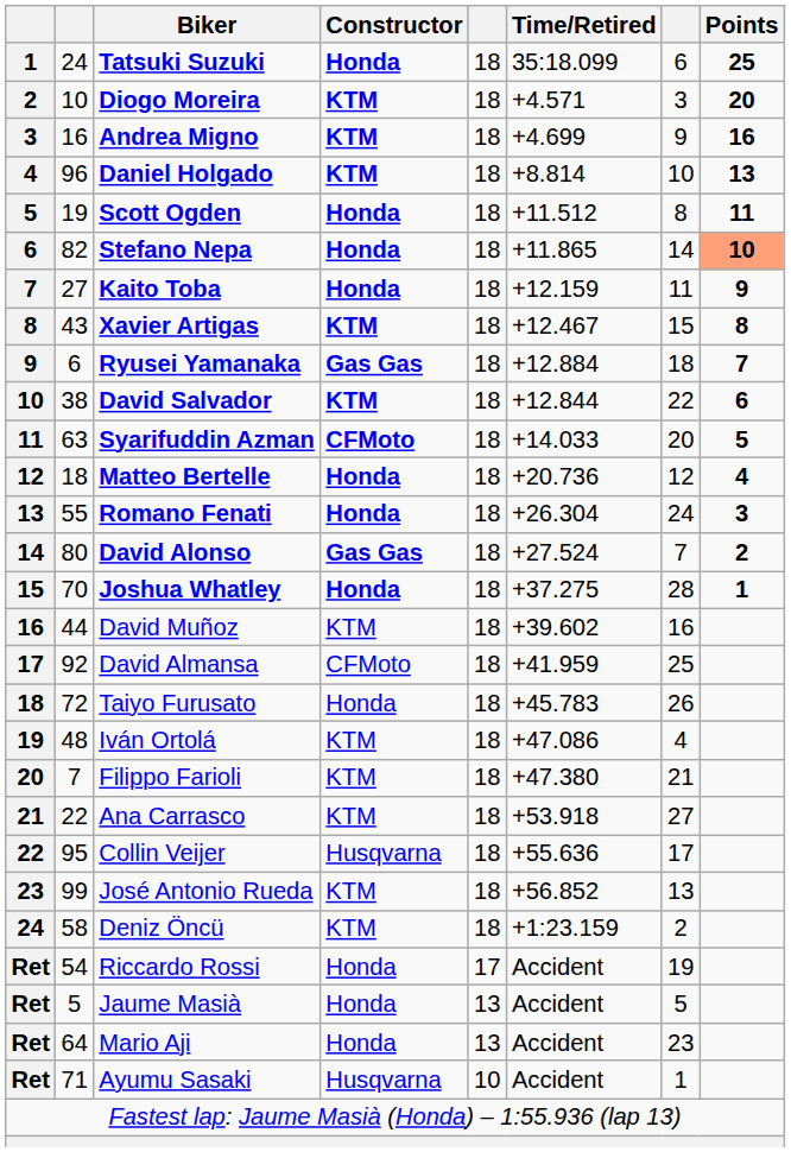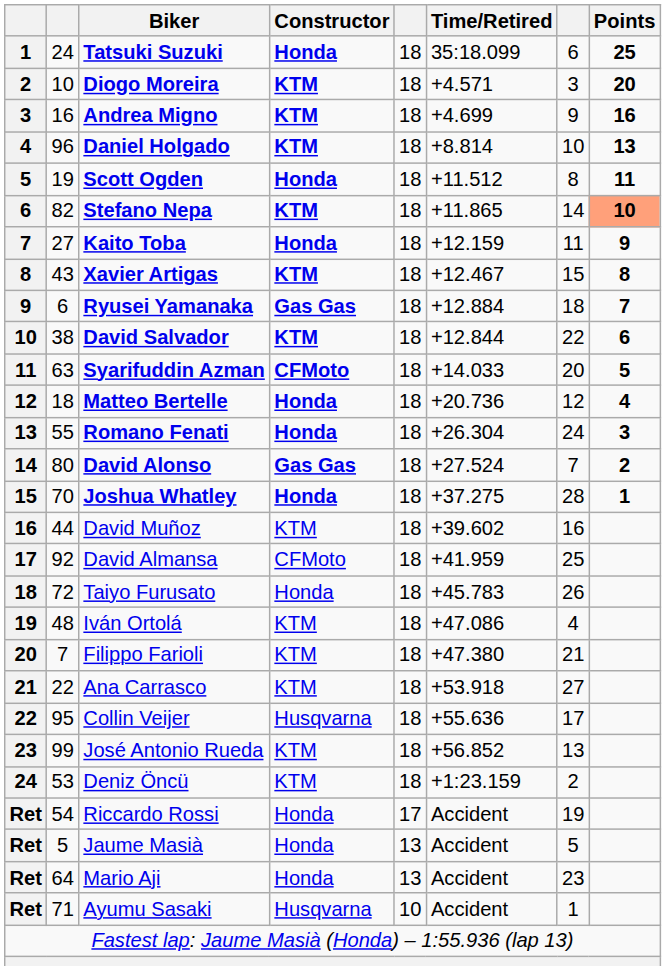 <table class="wikitable sortable" style="font-size: 85%;">
 <tr>
 <th scope="col"></th>
 <th scope="col"></th>
 <th scope="col">Biker</th>
 <th scope="col">Constructor</th>
 <th scope="col" class="unsortable"></th>
 <th scope="col" class="unsortable">Time/Retired</th>
 <th scope="col"></th>
 <th scope="col">Points</th>
 </tr>
 <tr>
 <th scope="row">1</th>
 <td align="center">24</td>
 <td> <strong><a href='#'>Tatsuki Suzuki</a></strong></td>
 <td><strong><a href='#'>Honda</a></strong></td>
 <td>18</td>
 <td>35:18.099</td>
 <td align="center">6</td>
 <td align="center"><strong>25</strong></td>
 </tr>
 <tr>
 <th scope="row">2</th>
 <td align="center">10</td>
 <td> <strong><a href='#'>Diogo Moreira</a></strong></td>
 <td><strong><a href='#'>KTM</a></strong></td>
 <td>18</td>
 <td>+4.571</td>
 <td align="center">3</td>
 <td align="center"><strong>20</strong></td>
 </tr>
 <tr>
 <th scope="row">3</th>
 <td align="center">16</td>
 <td> <strong><a href='#'>Andrea Migno</a></strong></td>
 <td><strong><a href='#'>KTM</a></strong></td>
 <td>18</td>
 <td>+4.699</td>
 <td align="center">9</td>
 <td align="center"><strong>16</strong></td>
 </tr>
 <tr>
 <th scope="row">4</th>
 <td align="center">96</td>
 <td> <strong><a href='#'>Daniel Holgado</a></strong></td>
 <td><strong><a href='#'>KTM</a></strong></td>
 <td>18</td>
 <td>+8.814</td>
 <td align="center">10</td>
 <td align="center"><strong>13</strong></td>
 </tr>
 <tr>
 <th scope="row">5</th>
 <td align="center">19</td>
 <td> <strong><a href='#'>Scott Ogden</a></strong></td>
 <td><strong><a href='#'>Honda</a></strong></td>
 <td>18</td>
 <td>+11.512</td>
 <td align="center">8</td>
 <td align="center"><strong>11</strong></td>
 </tr>
 <tr>
 <th scope="row">6</th>
 <td align="center">82</td>
 <td> <strong><a href='#'>Stefano Nepa</a></strong></td>
-<td><strong><a href='#'>Honda</a></strong></td>
+<td><strong><a href='#'>KTM</a></strong></td>
 <td>18</td>
 <td>+11.865</td>
 <td align="center">14</td>
 <td align="center" style="background: lightsalmon;"><strong>10</strong></td>
 </tr>
 <tr>
 <th scope="row">7</th>
 <td align="center">27</td>
 <td> <strong><a href='#'>Kaito Toba</a></strong></td>
 <td><strong><a href='#'>Honda</a></strong></td>
 <td>18</td>
 <td>+12.159</td>
 <td align="center">11</td>
 <td align="center"><strong>9</strong></td>
 </tr>
 <tr>
 <th scope="row">8</th>
 <td align="center">43</td>
 <td> <strong><a href='#'>Xavier Artigas</a></strong></td>
 <td><strong><a href='#'>KTM</a></strong></td>
 <td>18</td>
 <td>+12.467</td>
 <td align="center">15</td>
 <td align="center"><strong>8</strong></td>
 </tr>
 <tr>
 <th scope="row">9</th>
 <td align="center">6</td>
 <td> <strong><a href='#'>Ryusei Yamanaka</a></strong></td>
 <td><strong><a href='#'>Gas Gas</a></strong></td>
 <td>18</td>
 <td>+12.884</td>
 <td align="center">18</td>
 <td align="center"><strong>7</strong></td>
 </tr>
 <tr>
 <th scope="row">10</th>
 <td align="center">38</td>
 <td> <strong><a href='#'>David Salvador</a></strong></td>
 <td><strong><a href='#'>KTM</a></strong></td>
 <td>18</td>
 <td>+12.844</td>
 <td align="center">22</td>
 <td align="center"><strong>6</strong></td>
 </tr>
 <tr>
 <th scope="row">11</th>
 <td align="center">63</td>
 <td> <strong><a href='#'>Syarifuddin Azman</a></strong></td>
 <td><strong><a href='#'>CFMoto</a></strong></td>
 <td>18</td>
 <td>+14.033</td>
 <td align="center">20</td>
 <td align="center"><strong>5</strong></td>
 </tr>
 <tr>
 <th scope="row">12</th>
 <td align="center">18</td>
 <td> <strong><a href='#'>Matteo Bertelle</a></strong></td>
 <td><strong><a href='#'>Honda</a></strong></td>
 <td>18</td>
 <td>+20.736</td>
 <td align="center">12</td>
 <td align="center"><strong>4</strong></td>
 </tr>
 <tr>
 <th scope="row">13</th>
 <td align="center">55</td>
 <td> <strong><a href='#'>Romano Fenati</a></strong></td>
 <td><strong><a href='#'>Honda</a></strong></td>
 <td>18</td>
 <td>+26.304</td>
 <td align="center">24</td>
 <td align="center"><strong>3</strong></td>
 </tr>
 <tr>
 <th scope="row">14</th>
 <td align="center">80</td>
 <td> <strong><a href='#'>David Alonso</a></strong></td>
 <td><strong><a href='#'>Gas Gas</a></strong></td>
 <td>18</td>
 <td>+27.524</td>
 <td align="center">7</td>
 <td align="center"><strong>2</strong></td>
 </tr>
 <tr>
 <th scope="row">15</th>
 <td align="center">70</td>
 <td> <strong><a href='#'>Joshua Whatley</a></strong></td>
 <td><strong><a href='#'>Honda</a></strong></td>
 <td>18</td>
 <td>+37.275</td>
 <td align="center">28</td>
 <td align="center"><strong>1</strong></td>
 </tr>
 <tr>
 <th scope="row">16</th>
 <td align="center">44</td>
 <td> <a href='#'>David Muñoz</a></td>
 <td><a href='#'>KTM</a></td>
 <td>18</td>
 <td>+39.602</td>
 <td align="center">16</td>
 <td></td>
 </tr>
 <tr>
 <th scope="row">17</th>
 <td align="center">92</td>
 <td> <a href='#'>David Almansa</a></td>
 <td><a href='#'>CFMoto</a></td>
 <td>18</td>
 <td>+41.959</td>
 <td align="center">25</td>
 <td></td>
 </tr>
 <tr>
 <th scope="row">18</th>
 <td align="center">72</td>
 <td> <a href='#'>Taiyo Furusato</a></td>
 <td><a href='#'>Honda</a></td>
 <td>18</td>
 <td>+45.783</td>
 <td align="center">26</td>
 <td></td>
 </tr>
 <tr>
 <th scope="row">19</th>
 <td align="center">48</td>
 <td> <a href='#'>Iván Ortolá</a></td>
 <td><a href='#'>KTM</a></td>
 <td>18</td>
 <td>+47.086</td>
 <td align="center">4</td>
 <td></td>
 </tr>
 <tr>
 <th scope="row">20</th>
 <td align="center">7</td>
 <td> <a href='#'>Filippo Farioli</a></td>
 <td><a href='#'>KTM</a></td>
 <td>18</td>
 <td>+47.380</td>
 <td align="center">21</td>
 <td></td>
 </tr>
 <tr>
 <th scope="row">21</th>
 <td align="center">22</td>
 <td> <a href='#'>Ana Carrasco</a></td>
 <td><a href='#'>KTM</a></td>
 <td>18</td>
 <td>+53.918</td>
 <td align="center">27</td>
 <td></td>
 </tr>
 <tr>
 <th scope="row">22</th>
 <td align="center">95</td>
 <td> <a href='#'>Collin Veijer</a></td>
 <td><a href='#'>Husqvarna</a></td>
 <td>18</td>
 <td>+55.636</td>
 <td align="center">17</td>
 <td></td>
 </tr>
 <tr>
 <th scope="row">23</th>
 <td align="center">99</td>
 <td> <a href='#'>José Antonio Rueda</a></td>
 <td><a href='#'>KTM</a></td>
 <td>18</td>
 <td>+56.852</td>
 <td align="center">13</td>
 <td></td>
 </tr>
 <tr>
 <th scope="row">24</th>
-<td align="center">58</td>
+<td align="center">53</td>
 <td> <a href='#'>Deniz Öncü</a></td>
 <td><a href='#'>KTM</a></td>
 <td>18</td>
 <td>+1:23.159</td>
 <td align="center">2</td>
 <td></td>
 </tr>
 <tr>
 <th scope="row">Ret</th>
 <td align="center">54</td>
 <td> <a href='#'>Riccardo Rossi</a></td>
 <td><a href='#'>Honda</a></td>
 <td>17</td>
 <td>Accident</td>
 <td align="center">19</td>
 <td></td>
 </tr>
 <tr>
 <th scope="row">Ret</th>
 <td align="center">5</td>
 <td> <a href='#'>Jaume Masià</a></td>
 <td><a href='#'>Honda</a></td>
 <td>13</td>
 <td>Accident</td>
 <td align="center">5</td>
 <td></td>
 </tr>
 <tr>
 <th scope="row">Ret</th>
 <td align="center">64</td>
 <td> <a href='#'>Mario Aji</a></td>
 <td><a href='#'>Honda</a></td>
 <td>13</td>
 <td>Accident</td>
 <td align="center">23</td>
 <td></td>
 </tr>
 <tr>
 <th scope="row">Ret</th>
 <td align="center">71</td>
 <td> <a href='#'>Ayumu Sasaki</a></td>
 <td><a href='#'>Husqvarna</a></td>
 <td>10</td>
 <td>Accident</td>
 <td align="center">1</td>
 <td></td>
 </tr>
 <tr class="sortbottom">
 <td colspan="8" style="text-align:center"><em><a href='#'>Fastest lap</a>:  <a href='#'>Jaume Masià</a> (<a href='#'>Honda</a>) – 1:55.936 (lap 13)</em></td>
 </tr>
 <tr>
 <th colspan=8></th>
 </tr>
 </table>
